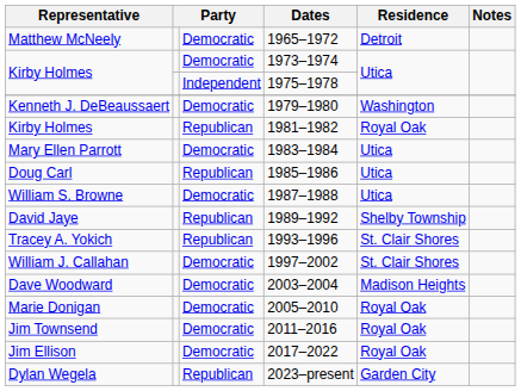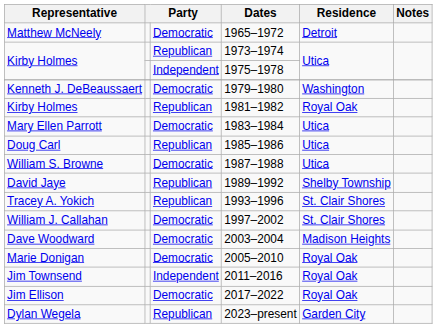 <table class=wikitable>
 <tr valign=bottom>
 <th>Representative</th>
 <th colspan="2">Party</th>
 <th>Dates</th>
 <th>Residence</th>
 <th>Notes</th>
 </tr>
 <tr>
 <td><a href='#'>Matthew McNeely</a></td>
 <td bgcolor=></td>
 <td><a href='#'>Democratic</a></td>
 <td>1965–1972</td>
 <td><a href='#'>Detroit</a></td>
 <td></td>
 </tr>
 <tr>
 <td rowspan="2"><a href='#'>Kirby Holmes</a></td>
 <td bgcolor=></td>
-<td><a href='#'>Democratic</a></td>
+<td><a href='#'>Republican</a></td>
 <td>1973–1974</td>
 <td rowspan="2"><a href='#'>Utica</a></td>
 <td rowspan="2"></td>
 </tr>
 <tr>
 <td bgcolor=></td>
 <td><a href='#'>Independent</a></td>
 <td>1975–1978</td>
 </tr>
 <tr>
 </tr>
 <tr>
 <td><a href='#'>Kenneth J. DeBeaussaert</a></td>
 <td bgcolor=></td>
 <td><a href='#'>Democratic</a></td>
 <td>1979–1980</td>
 <td><a href='#'>Washington</a></td>
 <td></td>
 </tr>
 <tr>
 <td><a href='#'>Kirby Holmes</a></td>
 <td bgcolor=></td>
 <td><a href='#'>Republican</a></td>
 <td>1981–1982</td>
 <td><a href='#'>Royal Oak</a></td>
 <td></td>
 </tr>
 <tr>
 <td><a href='#'>Mary Ellen Parrott</a></td>
 <td bgcolor=></td>
 <td><a href='#'>Democratic</a></td>
 <td>1983–1984</td>
 <td><a href='#'>Utica</a></td>
 <td></td>
 </tr>
 <tr>
 <td><a href='#'>Doug Carl</a></td>
 <td bgcolor=></td>
 <td><a href='#'>Republican</a></td>
 <td>1985–1986</td>
 <td><a href='#'>Utica</a></td>
 <td></td>
 </tr>
 <tr>
 <td><a href='#'>William S. Browne</a></td>
 <td bgcolor=></td>
 <td><a href='#'>Democratic</a></td>
 <td>1987–1988</td>
 <td><a href='#'>Utica</a></td>
 <td></td>
 </tr>
 <tr>
 <td><a href='#'>David Jaye</a></td>
 <td bgcolor=></td>
 <td><a href='#'>Republican</a></td>
 <td>1989–1992</td>
 <td><a href='#'>Shelby Township</a></td>
 <td></td>
 </tr>
 <tr>
 <td><a href='#'>Tracey A. Yokich</a></td>
 <td bgcolor=></td>
 <td><a href='#'>Republican</a></td>
 <td>1993–1996</td>
 <td><a href='#'>St. Clair Shores</a></td>
 <td></td>
 </tr>
 <tr>
 <td><a href='#'>William J. Callahan</a></td>
 <td bgcolor=></td>
 <td><a href='#'>Democratic</a></td>
 <td>1997–2002</td>
 <td><a href='#'>St. Clair Shores</a></td>
 <td></td>
 </tr>
 <tr>
 <td><a href='#'>Dave Woodward</a></td>
 <td bgcolor=></td>
 <td><a href='#'>Democratic</a></td>
 <td>2003–2004</td>
 <td><a href='#'>Madison Heights</a></td>
 <td></td>
 </tr>
 <tr>
 <td><a href='#'>Marie Donigan</a></td>
 <td bgcolor=></td>
 <td><a href='#'>Democratic</a></td>
 <td>2005–2010</td>
 <td><a href='#'>Royal Oak</a></td>
 <td></td>
 </tr>
 <tr>
 <td><a href='#'>Jim Townsend</a></td>
 <td bgcolor=></td>
-<td><a href='#'>Democratic</a></td>
+<td><a href='#'>Independent</a></td>
 <td>2011–2016</td>
 <td><a href='#'>Royal Oak</a></td>
 <td></td>
 </tr>
 <tr>
 <td><a href='#'>Jim Ellison</a></td>
 <td bgcolor=></td>
 <td><a href='#'>Democratic</a></td>
 <td>2017–2022</td>
 <td><a href='#'>Royal Oak</a></td>
 <td></td>
 </tr>
 <tr>
 <td><a href='#'>Dylan Wegela</a></td>
 <td bgcolor=></td>
 <td><a href='#'>Republican</a></td>
 <td>2023–present</td>
 <td><a href='#'>Garden City</a></td>
 <td></td>
 </tr>
 </table>
